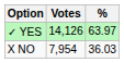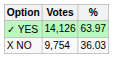 <table class="wikitable">
 <tr>
 <th>Option</th>
 <th>Votes</th>
 <th>%</th>
 </tr>
 <tr>
 <td style=background:#bbf8be>✓ YES</td>
 <td style=background:#bbf8be>14,126</td>
 <td style=background:#bbf8be>63.97</td>
 </tr>
 <tr>
 <td>X NO</td>
-<td>7,954</td>
+<td>9,754</td>
 <td>36.03</td>
 </tr>
 </table>
